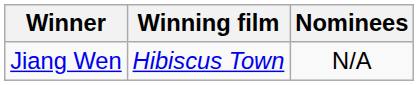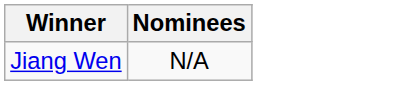 <table class="wikitable">
 <tr>
 <th>Winner</th>
-<th>Winning film</th>
 <th>Nominees</th>
 </tr>
 <tr>
 <td><a href='#'>Jiang Wen</a></td>
-<td><em><a href='#'>Hibiscus Town</a></em></td>
 <td align="center" valign="top">N/A</td>
 </tr>
 </table>
